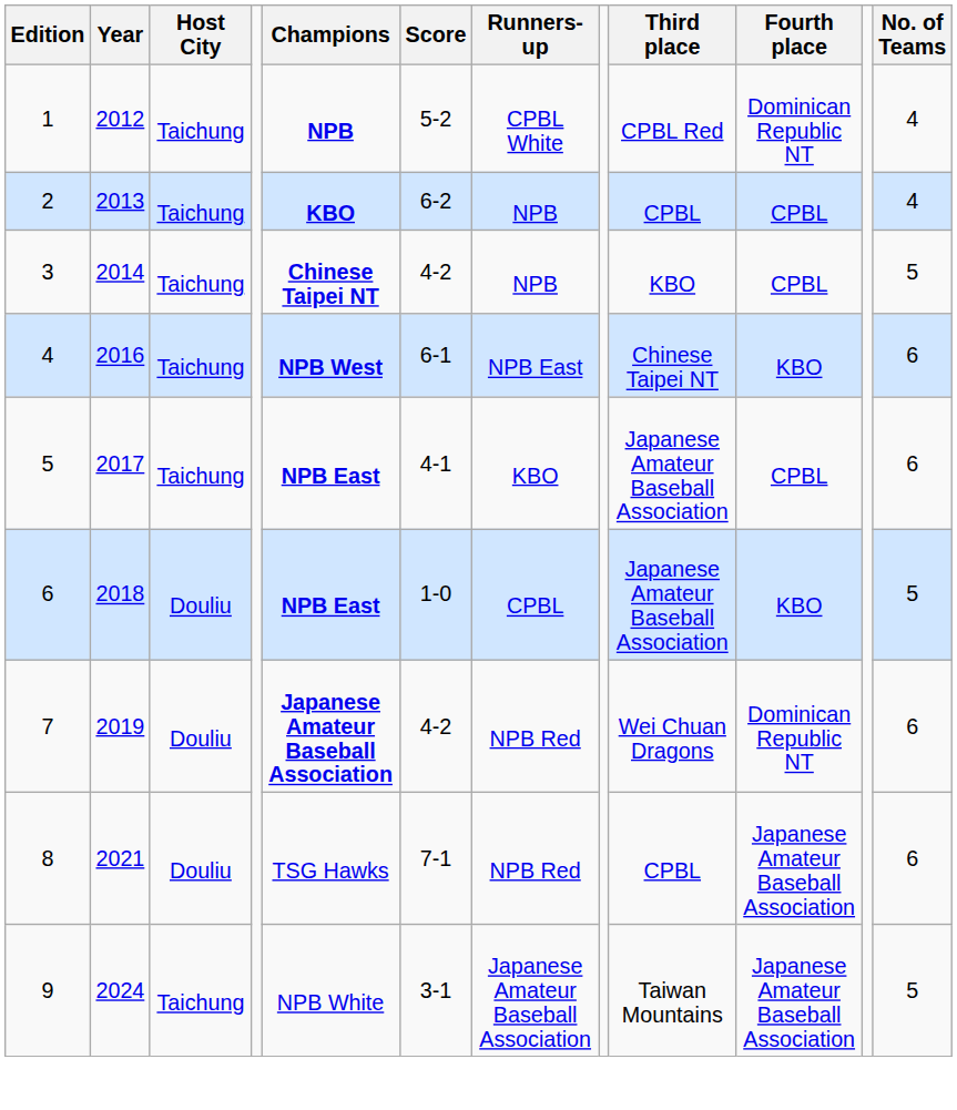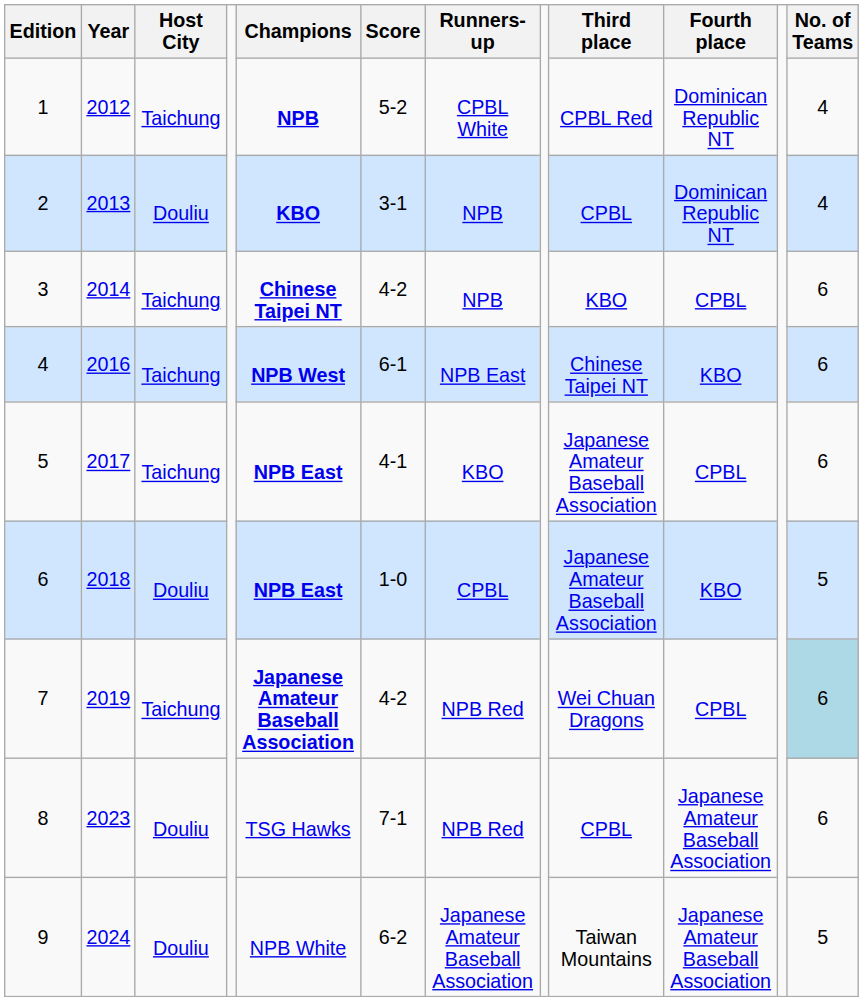 <table class="wikitable" style="text-align:center;width:100%; font-size:90%;">
 <tr>
 <th scope="col"  width=65>Edition</th>
 <th scope="col"  width=65>Year</th>
 <th scope="col"  width=135>Host City</th>
 <td rowspan="10" width=1></td>
 <th scope="col"  width=200>Champions</th>
 <th scope="col"  width=65>Score</th>
 <th scope="col"  width=200>Runners-up</th>
 <td rowspan="10" width=1></td>
 <th scope="col"  width=200>Third place</th>
 <th scope="col"  width=200>Fourth place</th>
 <td rowspan="10" width=1></td>
 <th scope="col"  width=65>No. of Teams</th>
 </tr>
 <tr>
 <td>1</td>
 <td><a href='#'>2012</a></td>
 <td><br><a href='#'>Taichung</a></td>
 <td><br><strong><a href='#'>NPB</a></strong></td>
 <td>5-2</td>
 <td><br><a href='#'>CPBL White</a></td>
 <td><br><a href='#'>CPBL Red</a></td>
 <td><br><a href='#'>Dominican Republic NT</a></td>
 <td>4</td>
 </tr>
 <tr bgcolor=#D0E6FF>
 <td>2</td>
 <td><a href='#'>2013</a></td>
-<td><br><a href='#'>Taichung</a></td>
+<td><br><a href='#'>Douliu</a></td>
 <td><br><strong><a href='#'>KBO</a></strong></td>
-<td>6-2</td>
+<td>3-1</td>
 <td><br><a href='#'>NPB</a></td>
 <td><br><a href='#'>CPBL</a></td>
-<td><br><a href='#'>CPBL</a></td>
+<td><br><a href='#'>Dominican Republic NT</a></td>
 <td>4</td>
 </tr>
 <tr>
 <td>3</td>
 <td><a href='#'>2014</a></td>
 <td><br><a href='#'>Taichung</a></td>
 <td><br><strong><a href='#'>Chinese Taipei NT</a></strong></td>
 <td>4-2</td>
 <td><br><a href='#'>NPB</a></td>
 <td><br><a href='#'>KBO</a></td>
 <td><br><a href='#'>CPBL</a></td>
-<td>5</td>
+<td>6</td>
 </tr>
 <tr bgcolor=#D0E6FF>
 <td>4</td>
 <td><a href='#'>2016</a></td>
 <td><br><a href='#'>Taichung</a></td>
 <td><br><strong><a href='#'>NPB West</a></strong></td>
 <td>6-1</td>
 <td><br><a href='#'>NPB East</a></td>
 <td><br><a href='#'>Chinese Taipei NT</a></td>
 <td><br><a href='#'>KBO</a></td>
 <td>6</td>
 </tr>
 <tr>
 <td>5</td>
 <td><a href='#'>2017</a></td>
 <td><br><a href='#'>Taichung</a></td>
 <td><br><strong><a href='#'>NPB East</a></strong></td>
 <td>4-1</td>
 <td><br><a href='#'>KBO</a></td>
 <td><br><a href='#'>Japanese Amateur Baseball Association</a></td>
 <td><br><a href='#'>CPBL</a></td>
 <td>6</td>
 </tr>
 <tr bgcolor=#D0E6FF>
 <td>6</td>
 <td><a href='#'>2018</a></td>
 <td><br><a href='#'>Douliu</a></td>
 <td><br><strong><a href='#'>NPB East</a></strong></td>
 <td>1-0</td>
 <td><br><a href='#'>CPBL</a></td>
 <td><br><a href='#'>Japanese Amateur Baseball Association</a></td>
 <td><br><a href='#'>KBO</a></td>
 <td>5</td>
 </tr>
 <tr>
 <td>7</td>
 <td><a href='#'>2019</a></td>
-<td><br><a href='#'>Douliu</a></td>
+<td><br><a href='#'>Taichung</a></td>
 <td><br><strong><a href='#'>Japanese Amateur Baseball Association</a></strong></td>
 <td>4-2</td>
 <td><br><a href='#'>NPB Red</a></td>
 <td><br><a href='#'>Wei Chuan Dragons</a></td>
-<td><br><a href='#'>Dominican Republic NT</a></td>
-<td>6</td>
+<td><br><a href='#'>CPBL</a></td>
+<td style="background: lightblue;">6</td>
 </tr>
 <tr>
 <td>8</td>
-<td><a href='#'>2021</a></td>
+<td><a href='#'>2023</a></td>
 <td><br><a href='#'>Douliu</a></td>
 <td><br><a href='#'>TSG Hawks</a></td>
 <td>7-1</td>
 <td><br><a href='#'>NPB Red</a></td>
 <td><br><a href='#'>CPBL</a></td>
 <td><br><a href='#'>Japanese Amateur Baseball Association</a></td>
 <td>6</td>
 </tr>
 <tr>
 <td>9</td>
 <td><a href='#'>2024</a></td>
-<td><br><a href='#'>Taichung</a></td>
+<td><br><a href='#'>Douliu</a></td>
 <td><br><a href='#'>NPB White</a></td>
-<td>3-1</td>
+<td>6-2</td>
 <td><br><a href='#'>Japanese Amateur Baseball Association</a></td>
 <td><br>Taiwan Mountains</td>
 <td><br><a href='#'>Japanese Amateur Baseball Association</a></td>
 <td>5</td>
 </tr>
 </table>
